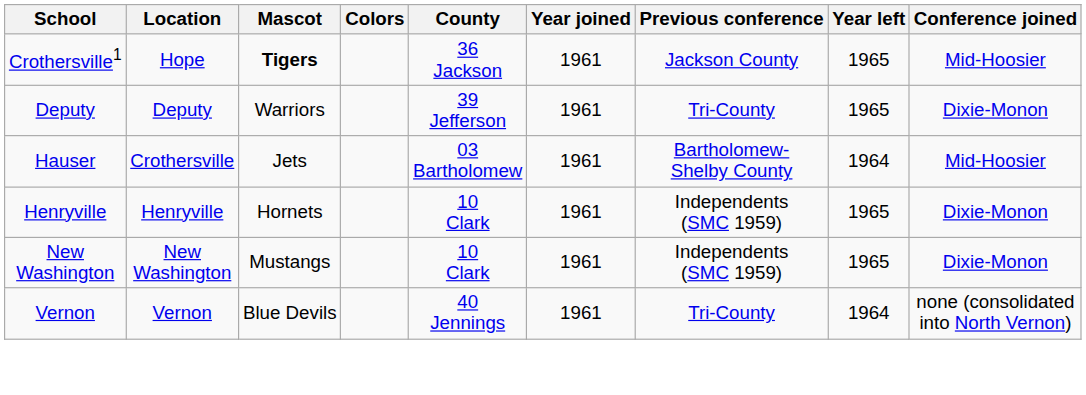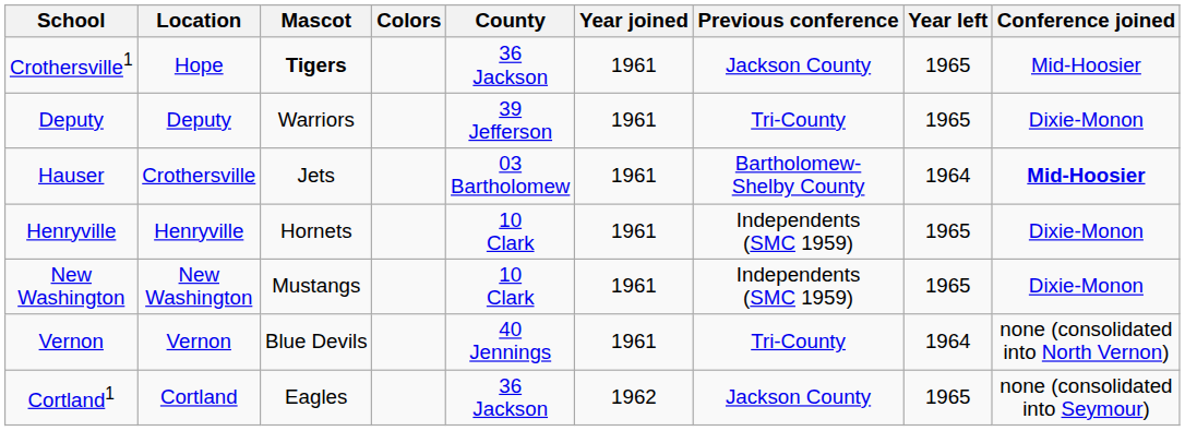 <table class="wikitable" style="text-align:center;">
 <tr>
 <th>School</th>
 <th>Location</th>
 <th>Mascot</th>
 <th>Colors</th>
 <th>County</th>
 <th>Year joined</th>
 <th>Previous conference</th>
 <th>Year left</th>
 <th>Conference joined</th>
 </tr>
 <tr>
 <td><a href='#'>Crothersville</a><sup>1</sup></td>
 <td><a href='#'>Hope</a></td>
 <td><strong>Tigers</strong></td>
 <td> </td>
 <td><a href='#'>36 <br> Jackson</a></td>
 <td>1961</td>
 <td><a href='#'>Jackson County</a></td>
 <td>1965</td>
 <td><a href='#'>Mid-Hoosier</a></td>
 </tr>
 <tr>
 <td><a href='#'>Deputy</a></td>
 <td><a href='#'>Deputy</a></td>
 <td>Warriors</td>
 <td> </td>
 <td><a href='#'>39 <br> Jefferson</a></td>
 <td>1961</td>
 <td><a href='#'>Tri-County</a></td>
 <td>1965</td>
 <td><a href='#'>Dixie-Monon</a></td>
 </tr>
 <tr>
 <td><a href='#'>Hauser</a></td>
 <td><a href='#'>Crothersville</a></td>
 <td>Jets</td>
 <td> </td>
 <td><a href='#'>03 <br> Bartholomew</a></td>
 <td>1961</td>
 <td><a href='#'>Bartholomew-<br>Shelby County</a></td>
 <td>1964</td>
-<td><a href='#'>Mid-Hoosier</a></td>
+<td><strong><a href='#'>Mid-Hoosier</a></strong></td>
 </tr>
 <tr>
 <td><a href='#'>Henryville</a></td>
 <td><a href='#'>Henryville</a></td>
 <td>Hornets</td>
 <td>  </td>
 <td><a href='#'>10 <br> Clark</a></td>
 <td>1961</td>
 <td>Independents<br>(<a href='#'>SMC</a> 1959)</td>
 <td>1965</td>
 <td><a href='#'>Dixie-Monon</a></td>
 </tr>
 <tr>
 <td><a href='#'>New <br> Washington</a></td>
 <td><a href='#'>New <br> Washington</a></td>
 <td>Mustangs</td>
 <td>  </td>
 <td><a href='#'>10 <br> Clark</a></td>
 <td>1961</td>
 <td>Independents<br>(<a href='#'>SMC</a> 1959)</td>
 <td>1965</td>
 <td><a href='#'>Dixie-Monon</a></td>
 </tr>
 <tr>
 <td><a href='#'>Vernon</a></td>
 <td><a href='#'>Vernon</a></td>
 <td>Blue Devils</td>
 <td>  </td>
 <td><a href='#'>40 <br> Jennings</a></td>
 <td>1961</td>
 <td><a href='#'>Tri-County</a></td>
 <td>1964</td>
 <td>none (consolidated <br> into <a href='#'>North Vernon</a>)</td>
 </tr>
+<tr>
+<td><a href='#'>Cortland</a><sup>1</sup></td>
+<td><a href='#'>Cortland</a></td>
+<td>Eagles</td>
+<td>  </td>
+<td><a href='#'>36 <br> Jackson</a></td>
+<td>1962</td>
+<td><a href='#'>Jackson County</a></td>
+<td>1965</td>
+<td>none (consolidated <br> into <a href='#'>Seymour</a>)</td>
+</tr>
 </table>
